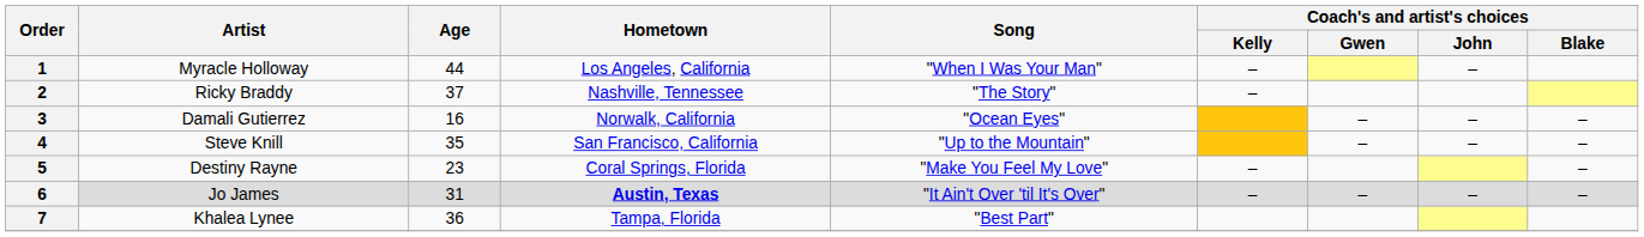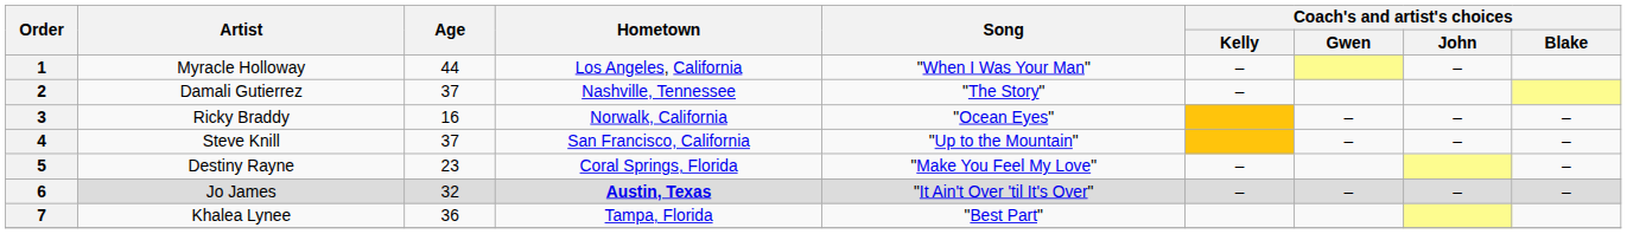 <table class="wikitable" style="text-align:center; line-height:17px; width:100%;">
 <tr>
 <th scope="col" rowspan="2" style="width:04%;">Order</th>
 <th scope="col" rowspan="2" style="width:18%;">Artist</th>
 <th scope="col" rowspan="2" style="width:05%;">Age</th>
 <th scope="col" rowspan="2" style="width:18%;">Hometown</th>
 <th scope="col" rowspan="2" style="width:20%;">Song</th>
 <th scope="col" colspan="4" style="width:24%;">Coach's and artist's choices</th>
 </tr>
 <tr>
 <th style="width:06%;">Kelly</th>
 <th style="width:06%;">Gwen</th>
 <th style="width:06%;">John</th>
 <th style="width:06%;">Blake</th>
 </tr>
 <tr>
 <th>1</th>
 <td>Myracle Holloway</td>
 <td>44</td>
 <td><a href='#'>Los Angeles</a>, <a href='#'>California</a></td>
 <td>"<a href='#'>When I Was Your Man</a>"</td>
 <td>–</td>
 <td style="background:#fdfc8f"><em></em></td>
 <td>–</td>
 <td><em></em></td>
 </tr>
 <tr>
 <th>2</th>
-<td>Ricky Braddy</td>
+<td>Damali Gutierrez</td>
 <td>37</td>
 <td><a href='#'>Nashville, Tennessee</a></td>
 <td>"<a href='#'>The Story</a>"</td>
 <td>–</td>
 <td><em></em></td>
 <td><em></em></td>
 <td style="background:#fdfc8f"><em></em></td>
 </tr>
 <tr>
 <th>3</th>
-<td>Damali Gutierrez</td>
+<td>Ricky Braddy</td>
 <td>16</td>
 <td><a href='#'>Norwalk, California</a></td>
 <td>"<a href='#'>Ocean Eyes</a>"</td>
 <td style="background:#ffc40c"><em></em></td>
 <td>–</td>
 <td>–</td>
 <td>–</td>
 </tr>
 <tr>
 <th>4</th>
 <td>Steve Knill</td>
-<td>35</td>
+<td>37</td>
 <td><a href='#'>San Francisco, California</a></td>
 <td>"<a href='#'>Up to the Mountain</a>"</td>
 <td style="background:#ffc40c"><em></em></td>
 <td>–</td>
 <td>–</td>
 <td>–</td>
 </tr>
 <tr>
 <th>5</th>
 <td>Destiny Rayne</td>
 <td>23</td>
 <td><a href='#'>Coral Springs, Florida</a></td>
 <td>"<a href='#'>Make You Feel My Love</a>"</td>
 <td>–</td>
 <td><em></em></td>
 <td style="background:#fdfc8f"><em></em></td>
 <td>–</td>
 </tr>
 <tr style="background:#DCDCDC;">
 <th>6</th>
 <td>Jo James</td>
-<td>31</td>
+<td>32</td>
 <td><strong><a href='#'>Austin, Texas</a></strong></td>
 <td>"<a href='#'>It Ain't Over 'til It's Over</a>"</td>
 <td>–</td>
 <td>–</td>
 <td>–</td>
 <td>–</td>
 </tr>
 <tr>
 <th>7</th>
 <td>Khalea Lynee</td>
 <td>36</td>
 <td><a href='#'>Tampa, Florida</a></td>
 <td>"<a href='#'>Best Part</a>"</td>
 <td><em></em></td>
 <td><em></em></td>
 <td style="background:#fdfc8f"><em></em></td>
 <td><em></em></td>
 </tr>
 <tr>
 </tr>
 </table>
